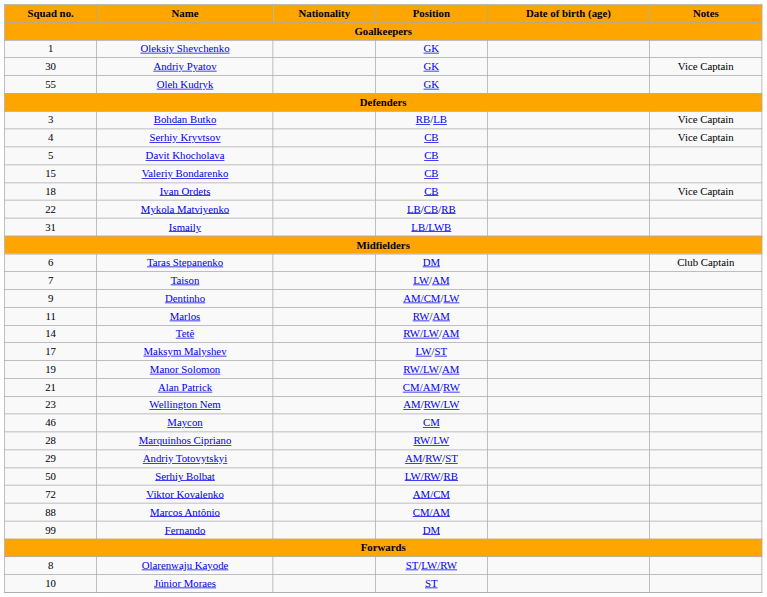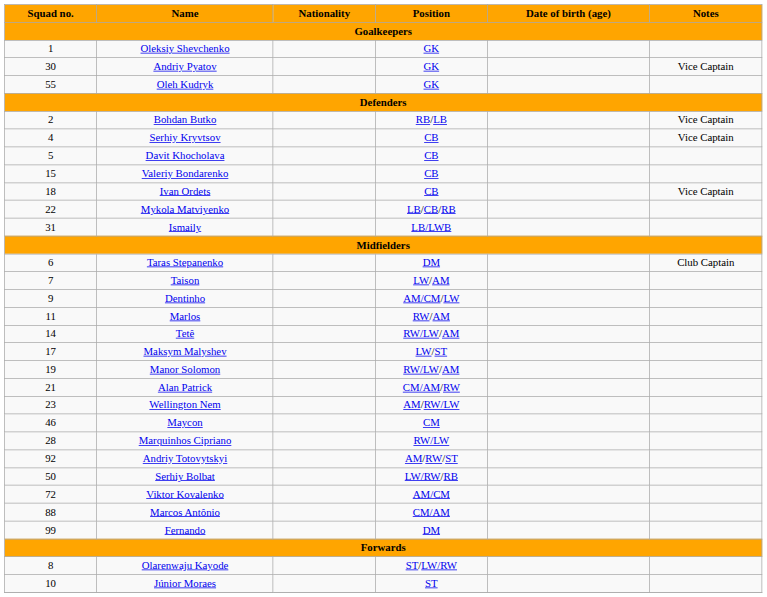 <table class="wikitable" style="text-align:center; font-size:90%; width:80%">
 <tr>
 <th style="background:orange; color#000000; text-align:center">Squad no.</th>
 <th style="background:orange; color#000000; text-align:center">Name</th>
 <th style="background:orange; color#000000; text-align:center">Nationality</th>
 <th style="background:orange; color#000000; text-align:center">Position</th>
 <th style="background:orange; color#000000; text-align:center">Date of birth (age)</th>
 <th style="background:orange; color#000000; text-align:center">Notes</th>
 </tr>
 <tr>
 <th colspan="6" style="background:orange; color#000000; text-align:center">Goalkeepers</th>
 </tr>
 <tr>
 <td>1</td>
 <td><a href='#'>Oleksiy Shevchenko</a></td>
 <td></td>
 <td><a href='#'>GK</a></td>
 <td></td>
 <td></td>
 </tr>
 <tr>
 <td>30</td>
 <td><a href='#'>Andriy Pyatov</a></td>
 <td></td>
 <td><a href='#'>GK</a></td>
 <td></td>
 <td>Vice Captain</td>
 </tr>
 <tr>
 <td>55</td>
 <td><a href='#'>Oleh Kudryk</a></td>
 <td></td>
 <td><a href='#'>GK</a></td>
 <td></td>
 <td></td>
 </tr>
 <tr>
 <th colspan="6" style="background:orange; color#000000; text-align:center">Defenders</th>
 </tr>
 <tr>
-<td>3</td>
+<td>2</td>
 <td><a href='#'>Bohdan Butko</a></td>
 <td></td>
 <td><a href='#'>RB</a>/<a href='#'>LB</a></td>
 <td></td>
 <td>Vice Captain</td>
 </tr>
 <tr>
 <td>4</td>
 <td><a href='#'>Serhiy Kryvtsov</a></td>
 <td></td>
 <td><a href='#'>CB</a></td>
 <td></td>
 <td>Vice Captain</td>
 </tr>
 <tr>
 <td>5</td>
 <td><a href='#'>Davit Khocholava</a></td>
 <td></td>
 <td><a href='#'>CB</a></td>
 <td></td>
 <td></td>
 </tr>
 <tr>
 <td>15</td>
 <td><a href='#'>Valeriy Bondarenko</a></td>
 <td></td>
 <td><a href='#'>CB</a></td>
 <td></td>
 <td></td>
 </tr>
 <tr>
 <td>18</td>
 <td><a href='#'>Ivan Ordets</a></td>
 <td></td>
 <td><a href='#'>CB</a></td>
 <td></td>
 <td>Vice Captain</td>
 </tr>
 <tr>
 <td>22</td>
 <td><a href='#'>Mykola Matviyenko</a></td>
 <td></td>
 <td><a href='#'>LB</a>/<a href='#'>CB</a>/<a href='#'>RB</a></td>
 <td></td>
 <td></td>
 </tr>
 <tr>
 <td>31</td>
 <td><a href='#'>Ismaily</a></td>
 <td></td>
 <td><a href='#'>LB/LWB</a></td>
 <td></td>
 <td></td>
 </tr>
 <tr>
 <th colspan="6" style="background:orange; color#000000; text-align:center">Midfielders</th>
 </tr>
 <tr>
 <td>6</td>
 <td><a href='#'>Taras Stepanenko</a></td>
 <td></td>
 <td><a href='#'>DM</a></td>
 <td></td>
 <td>Club Captain</td>
 </tr>
 <tr>
 <td>7</td>
 <td><a href='#'>Taison</a></td>
 <td></td>
 <td><a href='#'>LW</a>/<a href='#'>AM</a></td>
 <td></td>
 <td></td>
 </tr>
 <tr>
 <td>9</td>
 <td><a href='#'>Dentinho</a></td>
 <td></td>
 <td><a href='#'>AM/CM</a>/<a href='#'>LW</a></td>
 <td></td>
 <td></td>
 </tr>
 <tr>
 <td>11</td>
 <td><a href='#'>Marlos</a></td>
 <td></td>
 <td><a href='#'>RW</a>/<a href='#'>AM</a></td>
 <td></td>
 <td></td>
 </tr>
 <tr>
 <td>14</td>
 <td><a href='#'>Tetê</a></td>
 <td></td>
 <td><a href='#'>RW/LW</a>/<a href='#'>AM</a></td>
 <td></td>
 <td></td>
 </tr>
 <tr>
 <td>17</td>
 <td><a href='#'>Maksym Malyshev</a></td>
 <td></td>
 <td><a href='#'>LW</a>/<a href='#'>ST</a></td>
 <td></td>
 <td></td>
 </tr>
 <tr>
 <td>19</td>
 <td><a href='#'>Manor Solomon</a></td>
 <td></td>
 <td><a href='#'>RW/LW</a>/<a href='#'>AM</a></td>
 <td></td>
 <td></td>
 </tr>
 <tr>
 <td>21</td>
 <td><a href='#'>Alan Patrick</a></td>
 <td></td>
 <td><a href='#'>CM/AM</a>/<a href='#'>RW</a></td>
 <td></td>
 <td></td>
 </tr>
 <tr>
 <td>23</td>
 <td><a href='#'>Wellington Nem</a></td>
 <td></td>
 <td><a href='#'>AM</a>/<a href='#'>RW/LW</a></td>
 <td></td>
 <td></td>
 </tr>
 <tr>
 <td>46</td>
 <td><a href='#'>Maycon</a></td>
 <td></td>
 <td><a href='#'>CM</a></td>
 <td></td>
 <td></td>
 </tr>
 <tr>
 <td>28</td>
 <td><a href='#'>Marquinhos Cipriano</a></td>
 <td></td>
 <td><a href='#'>RW/LW</a></td>
 <td></td>
 <td></td>
 </tr>
 <tr>
-<td>29</td>
+<td>92</td>
 <td><a href='#'>Andriy Totovytskyi</a></td>
 <td></td>
 <td><a href='#'>AM</a>/<a href='#'>RW</a>/<a href='#'>ST</a></td>
 <td></td>
 <td></td>
 </tr>
 <tr>
 <td>50</td>
 <td><a href='#'>Serhiy Bolbat</a></td>
 <td></td>
 <td><a href='#'>LW/RW</a>/<a href='#'>RB</a></td>
 <td></td>
 <td></td>
 </tr>
 <tr>
 <td>72</td>
 <td><a href='#'>Viktor Kovalenko</a></td>
 <td></td>
 <td><a href='#'>AM/CM</a></td>
 <td></td>
 <td></td>
 </tr>
 <tr>
 <td>88</td>
 <td><a href='#'>Marcos Antônio</a></td>
 <td></td>
 <td><a href='#'>CM/AM</a></td>
 <td></td>
 <td></td>
 </tr>
 <tr>
 <td>99</td>
 <td><a href='#'>Fernando</a></td>
 <td></td>
 <td><a href='#'>DM</a></td>
 <td></td>
 <td></td>
 </tr>
 <tr>
 <th colspan="7" style="background:orange; color#000000; text-align:center">Forwards</th>
 </tr>
 <tr>
 <td>8</td>
 <td><a href='#'>Olarenwaju Kayode</a></td>
 <td></td>
 <td><a href='#'>ST</a>/<a href='#'>LW/RW</a></td>
 <td></td>
 <td></td>
 </tr>
 <tr>
 <td>10</td>
 <td><a href='#'>Júnior Moraes</a></td>
 <td></td>
 <td><a href='#'>ST</a></td>
 <td></td>
 <td></td>
 </tr>
 <tr>
 </tr>
 </table>
